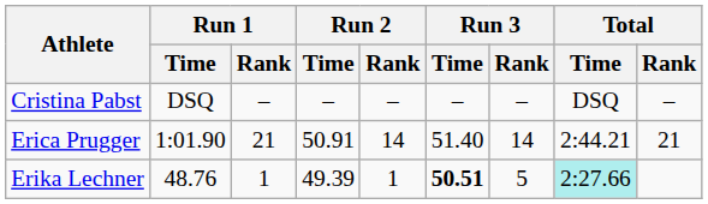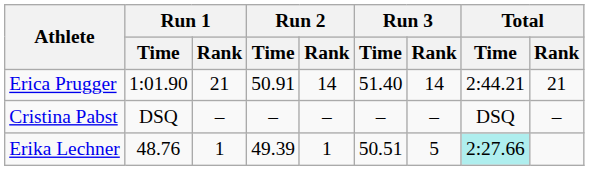 <table class="wikitable" border="1" style="font-size:90%">
 <tr>
 <th rowspan="2">Athlete</th>
 <th colspan="2">Run 1</th>
 <th colspan="2">Run 2</th>
 <th colspan="2">Run 3</th>
 <th colspan="2">Total</th>
 </tr>
 <tr>
 <th>Time</th>
 <th>Rank</th>
 <th>Time</th>
 <th>Rank</th>
 <th>Time</th>
 <th>Rank</th>
 <th>Time</th>
 <th>Rank</th>
 </tr>
 <tr>
+<td><a href='#'>Erica Prugger</a></td>
+<td align="center">1:01.90</td>
+<td align="center">21</td>
+<td align="center">50.91</td>
+<td align="center">14</td>
+<td align="center">51.40</td>
+<td align="center">14</td>
+<td align="center">2:44.21</td>
+<td align="center">21</td>
+</tr>
+<tr>
 <td><a href='#'>Cristina Pabst</a></td>
 <td align="center">DSQ</td>
 <td align="center">–</td>
 <td align="center">–</td>
 <td align="center">–</td>
 <td align="center">–</td>
 <td align="center">–</td>
 <td align="center">DSQ</td>
 <td align="center">–</td>
 </tr>
 <tr>
-<td><a href='#'>Erica Prugger</a></td>
-<td align="center">1:01.90</td>
-<td align="center">21</td>
-<td align="center">50.91</td>
-<td align="center">14</td>
-<td align="center">51.40</td>
-<td align="center">14</td>
-<td align="center">2:44.21</td>
-<td align="center">21</td>
-</tr>
-<tr>
 <td><a href='#'>Erika Lechner</a></td>
 <td align="center">48.76</td>
 <td align="center">1</td>
 <td align="center">49.39</td>
 <td align="center">1</td>
-<td align="center"><strong>50.51</strong></td>
+<td align="center">50.51</td>
 <td align="center">5</td>
 <td align="center" style="background: paleturquoise;">2:27.66</td>
 <td align="center"></td>
 </tr>
 </table>
